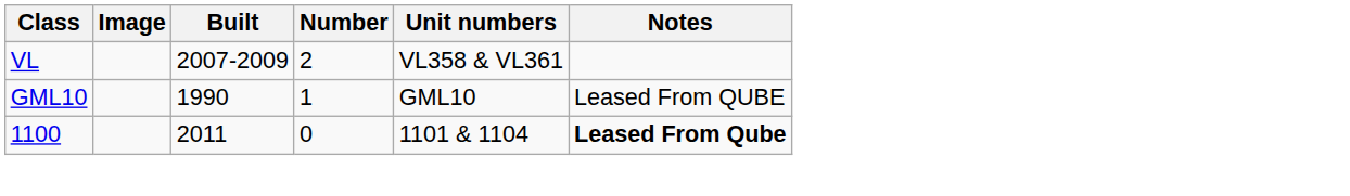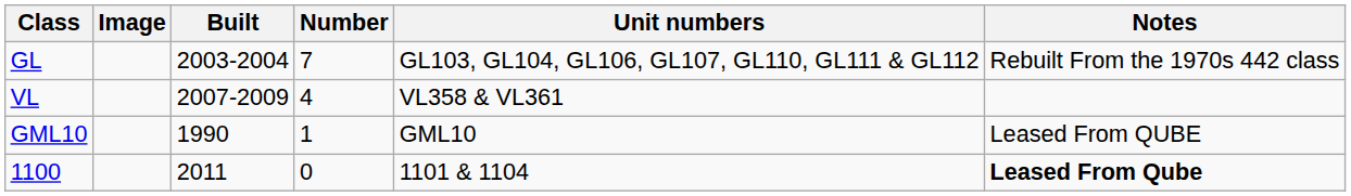 <table class="wikitable sortable">
 <tr>
 <th>Class</th>
 <th>Image</th>
 <th>Built</th>
 <th>Number</th>
 <th>Unit numbers</th>
 <th>Notes</th>
 </tr>
 <tr>
+<td><a href='#'>GL</a></td>
+<td></td>
+<td>2003-2004</td>
+<td>7</td>
+<td>GL103, GL104, GL106, GL107, GL110, GL111 & GL112</td>
+<td>Rebuilt From the 1970s 442 class</td>
+</tr>
+<tr>
 <td><a href='#'>VL</a></td>
 <td></td>
 <td>2007-2009</td>
-<td>2</td>
+<td>4</td>
 <td>VL358 & VL361</td>
 <td></td>
 </tr>
 <tr>
 <td><a href='#'>GML10</a></td>
 <td></td>
 <td>1990</td>
 <td>1</td>
 <td>GML10</td>
 <td>Leased From QUBE</td>
 </tr>
 <tr>
 <td><a href='#'>1100</a></td>
 <td></td>
 <td>2011</td>
 <td>0</td>
 <td>1101 & 1104</td>
 <td><strong>Leased From Qube</strong></td>
 </tr>
 </table>
